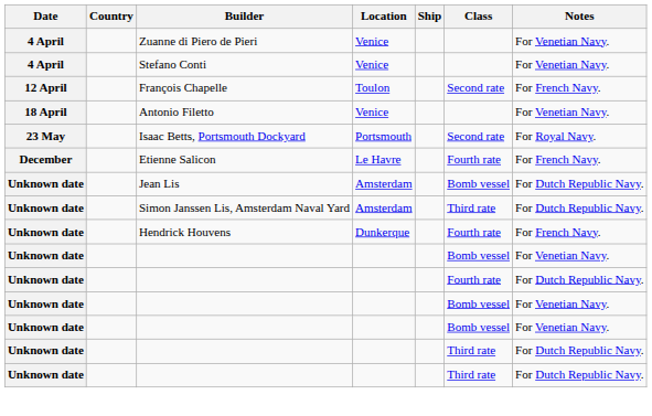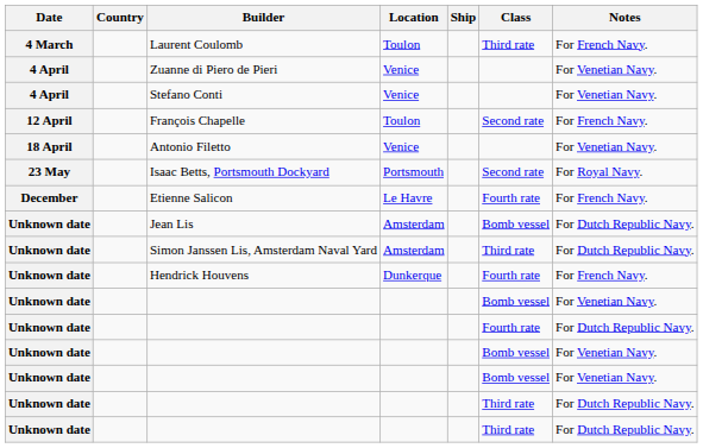 <table class="wikitable sortable" style="font-size:1.00em; line-height:1.5em;">
 <tr>
 <th>Date</th>
 <th>Country</th>
 <th>Builder</th>
 <th>Location</th>
 <th>Ship</th>
 <th>Class</th>
 <th>Notes</th>
+</tr>
+<tr ---->
+<th>4 March</th>
+<td></td>
+<td>Laurent Coulomb</td>
+<td><a href='#'>Toulon</a></td>
+<td><strong></strong></td>
+<td><a href='#'>Third rate</a></td>
+<td>For <a href='#'>French Navy</a>.</td>
 </tr>
 <tr ---->
 <th>4 April</th>
 <td></td>
 <td>Zuanne di Piero de Pieri</td>
 <td><a href='#'>Venice</a></td>
 <td><strong></strong></td>
 <td></td>
 <td>For <a href='#'>Venetian Navy</a>.</td>
 </tr>
 <tr ---->
 <th>4 April</th>
 <td></td>
 <td>Stefano Conti</td>
 <td><a href='#'>Venice</a></td>
 <td><strong></strong></td>
 <td></td>
 <td>For <a href='#'>Venetian Navy</a>.</td>
 </tr>
 <tr ---->
 <th>12 April</th>
 <td></td>
 <td>François Chapelle</td>
 <td><a href='#'>Toulon</a></td>
 <td><strong></strong></td>
 <td><a href='#'>Second rate</a></td>
 <td>For <a href='#'>French Navy</a>.</td>
 </tr>
 <tr ---->
 <th>18 April</th>
 <td></td>
 <td>Antonio Filetto</td>
 <td><a href='#'>Venice</a></td>
 <td><strong></strong></td>
 <td></td>
 <td>For <a href='#'>Venetian Navy</a>.</td>
 </tr>
 <tr ---->
 <th>23 May</th>
 <td></td>
 <td>Isaac Betts, <a href='#'>Portsmouth Dockyard</a></td>
 <td><a href='#'>Portsmouth</a></td>
 <td><strong></strong></td>
 <td><a href='#'>Second rate</a></td>
 <td>For <a href='#'>Royal Navy</a>.</td>
 </tr>
 <tr ---->
 <th>December</th>
 <td></td>
 <td>Etienne Salicon</td>
 <td><a href='#'>Le Havre</a></td>
 <td><strong></strong></td>
 <td><a href='#'>Fourth rate</a></td>
 <td>For <a href='#'>French Navy</a>.</td>
 </tr>
 <tr ---->
 <th>Unknown date</th>
 <td></td>
 <td>Jean Lis</td>
 <td><a href='#'>Amsterdam</a></td>
 <td><strong></strong></td>
 <td><a href='#'>Bomb vessel</a></td>
 <td>For <a href='#'>Dutch Republic Navy</a>.</td>
 </tr>
 <tr ---->
 <th>Unknown date</th>
 <td></td>
 <td>Simon Janssen Lis, Amsterdam Naval Yard</td>
 <td><a href='#'>Amsterdam</a></td>
 <td><strong></strong></td>
 <td><a href='#'>Third rate</a></td>
 <td>For <a href='#'>Dutch Republic Navy</a>.</td>
 </tr>
 <tr ---->
 <th>Unknown date</th>
 <td></td>
 <td>Hendrick Houvens</td>
 <td><a href='#'>Dunkerque</a></td>
 <td><strong></strong></td>
 <td><a href='#'>Fourth rate</a></td>
 <td>For <a href='#'>French Navy</a>.</td>
 </tr>
 <tr ---->
 <th>Unknown date</th>
 <td></td>
 <td></td>
 <td></td>
 <td><strong></strong></td>
 <td><a href='#'>Bomb vessel</a></td>
 <td>For <a href='#'>Venetian Navy</a>.</td>
 </tr>
 <tr ---->
 <th>Unknown date</th>
 <td></td>
 <td></td>
 <td></td>
 <td><strong></strong></td>
 <td><a href='#'>Fourth rate</a></td>
 <td>For <a href='#'>Dutch Republic Navy</a>.</td>
 </tr>
 <tr ---->
 <th>Unknown date</th>
 <td></td>
 <td></td>
 <td></td>
 <td><strong></strong></td>
 <td><a href='#'>Bomb vessel</a></td>
 <td>For <a href='#'>Venetian Navy</a>.</td>
 </tr>
 <tr ---->
 <th>Unknown date</th>
 <td></td>
 <td></td>
 <td></td>
 <td><strong></strong></td>
 <td><a href='#'>Bomb vessel</a></td>
 <td>For <a href='#'>Venetian Navy</a>.</td>
 </tr>
 <tr ---->
 <th>Unknown date</th>
 <td></td>
 <td></td>
 <td></td>
 <td><strong></strong></td>
 <td><a href='#'>Third rate</a></td>
 <td>For <a href='#'>Dutch Republic Navy</a>.</td>
 </tr>
 <tr ---->
 <th>Unknown date</th>
 <td></td>
 <td></td>
 <td></td>
 <td><strong></strong></td>
 <td><a href='#'>Third rate</a></td>
 <td>For <a href='#'>Dutch Republic Navy</a>.</td>
 </tr>
 </table>
